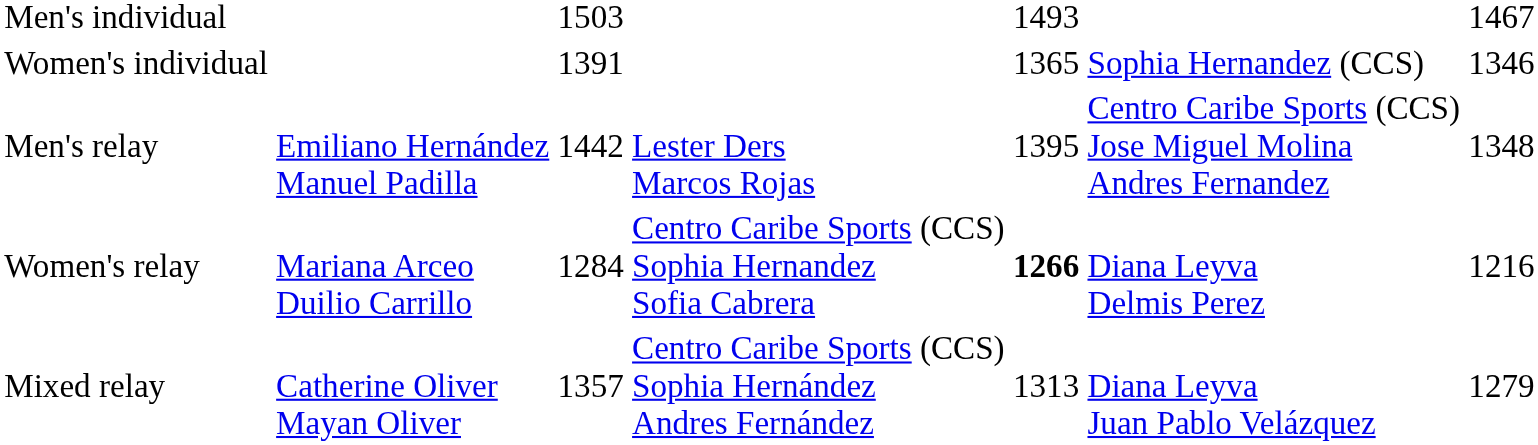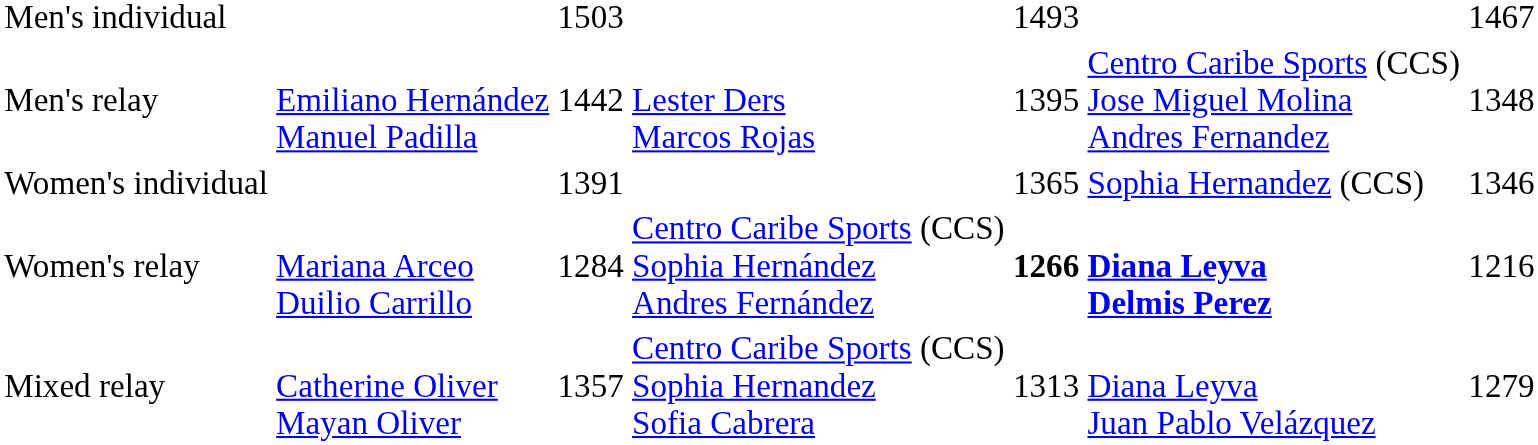 <table>
 <tr>
 <td>Men's individual</td>
 <td></td>
 <td>1503</td>
 <td></td>
 <td>1493</td>
 <td></td>
 <td>1467</td>
 </tr>
 <tr>
+<td>Men's relay</td>
+<td><br><a href='#'>Emiliano Hernández</a><br><a href='#'>Manuel Padilla</a></td>
+<td>1442</td>
+<td><br><a href='#'>Lester Ders</a><br><a href='#'>Marcos Rojas</a></td>
+<td>1395</td>
+<td><a href='#'>Centro Caribe Sports</a> (CCS)<br><a href='#'>Jose Miguel Molina</a><br><a href='#'>Andres Fernandez</a></td>
+<td>1348</td>
+</tr>
+<tr>
 <td>Women's individual</td>
 <td></td>
 <td>1391</td>
 <td></td>
 <td>1365</td>
 <td><a href='#'>Sophia Hernandez</a> (CCS)</td>
 <td>1346</td>
 </tr>
 <tr>
-<td>Men's relay</td>
-<td><br><a href='#'>Emiliano Hernández</a><br><a href='#'>Manuel Padilla</a></td>
-<td>1442</td>
-<td><br><a href='#'>Lester Ders</a><br><a href='#'>Marcos Rojas</a></td>
-<td>1395</td>
-<td><a href='#'>Centro Caribe Sports</a> (CCS)<br><a href='#'>Jose Miguel Molina</a><br><a href='#'>Andres Fernandez</a></td>
-<td>1348</td>
-</tr>
-<tr>
 <td>Women's relay</td>
 <td><br><a href='#'>Mariana Arceo</a><br><a href='#'>Duilio Carrillo</a></td>
 <td>1284</td>
-<td><a href='#'>Centro Caribe Sports</a> (CCS)<br><a href='#'>Sophia Hernandez</a><br><a href='#'>Sofia Cabrera</a></td>
+<td><a href='#'>Centro Caribe Sports</a> (CCS)<br><a href='#'>Sophia Hernández</a><br><a href='#'>Andres Fernández</a></td>
 <td><strong>1266</strong></td>
-<td><br><a href='#'>Diana Leyva</a><br><a href='#'>Delmis Perez</a></td>
+<td><strong><br><a href='#'>Diana Leyva</a><br><a href='#'>Delmis Perez</a></strong></td>
 <td>1216</td>
 </tr>
 <tr>
 <td>Mixed relay</td>
 <td><br><a href='#'>Catherine Oliver</a><br><a href='#'>Mayan Oliver</a></td>
 <td>1357</td>
-<td><a href='#'>Centro Caribe Sports</a> (CCS)<br><a href='#'>Sophia Hernández</a><br><a href='#'>Andres Fernández</a></td>
+<td><a href='#'>Centro Caribe Sports</a> (CCS)<br><a href='#'>Sophia Hernandez</a><br><a href='#'>Sofia Cabrera</a></td>
 <td>1313</td>
 <td><br><a href='#'>Diana Leyva</a><br><a href='#'>Juan Pablo Velázquez</a></td>
 <td>1279</td>
 </tr>
 </table>
